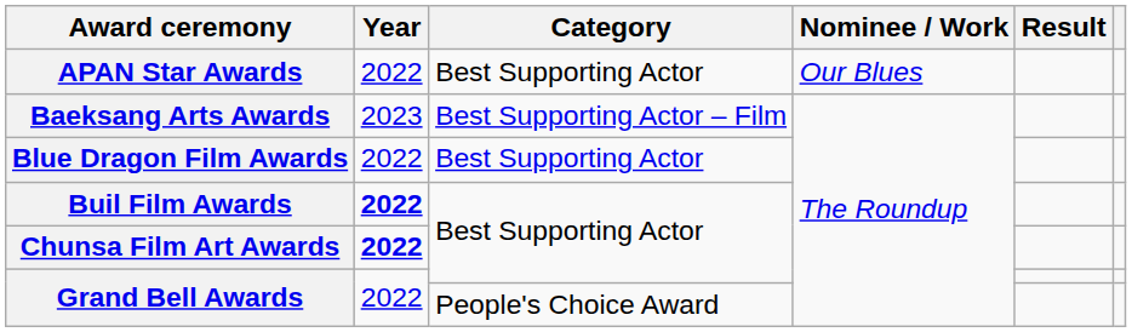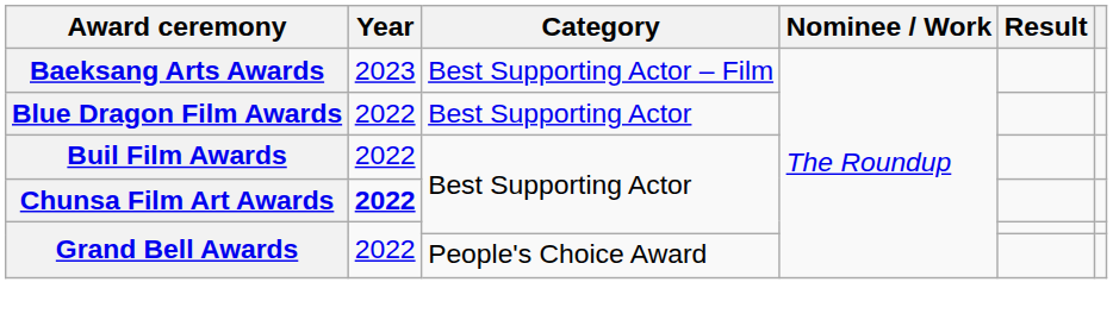 <table class="wikitable plainrowheaders sortable">
 <tr>
 <th scope="col">Award ceremony</th>
 <th scope="col">Year</th>
 <th scope="col">Category</th>
 <th scope="col">Nominee / Work</th>
 <th scope="col">Result</th>
 <th scope="col" class="unsortable"></th>
-</tr>
-<tr>
-<th scope="row"><a href='#'>APAN Star Awards</a></th>
-<td style="text-align:center"><a href='#'>2022</a></td>
-<td>Best Supporting Actor</td>
-<td><em><a href='#'>Our Blues</a></em></td>
-<td></td>
-<td style="text-align:center"></td>
 </tr>
 <tr>
 <th scope="row"><a href='#'>Baeksang Arts Awards</a></th>
 <td style="text-align:center"><a href='#'>2023</a></td>
 <td><a href='#'>Best Supporting Actor – Film</a></td>
 <td rowspan="6"><em><a href='#'>The Roundup</a></em></td>
 <td></td>
 <td style="text-align:center"></td>
 </tr>
 <tr>
 <th scope="row"><a href='#'>Blue Dragon Film Awards</a></th>
 <td style="text-align:center"><a href='#'>2022</a></td>
 <td><a href='#'>Best Supporting Actor</a></td>
 <td></td>
 <td style="text-align:center"></td>
 </tr>
 <tr>
 <th scope="row"><a href='#'>Buil Film Awards</a></th>
-<td style="text-align:center"><strong><a href='#'>2022</a></strong></td>
+<td style="text-align:center"><a href='#'>2022</a></td>
 <td rowspan="3">Best Supporting Actor</td>
 <td></td>
 <td style="text-align:center"></td>
 </tr>
 <tr>
 <th scope="row"><a href='#'>Chunsa Film Art Awards</a></th>
 <td style="text-align:center"><strong><a href='#'>2022</a></strong></td>
 <td></td>
 <td style="text-align:center"></td>
 </tr>
 <tr>
 <th scope="row"  rowspan="2"><a href='#'>Grand Bell Awards</a></th>
 <td rowspan="2" style="text-align:center"><a href='#'>2022</a></td>
 <td></td>
 <td style="text-align:center"></td>
 </tr>
 <tr>
 <td>People's Choice Award</td>
 <td></td>
 <td style="text-align:center"></td>
 </tr>
 </table>
